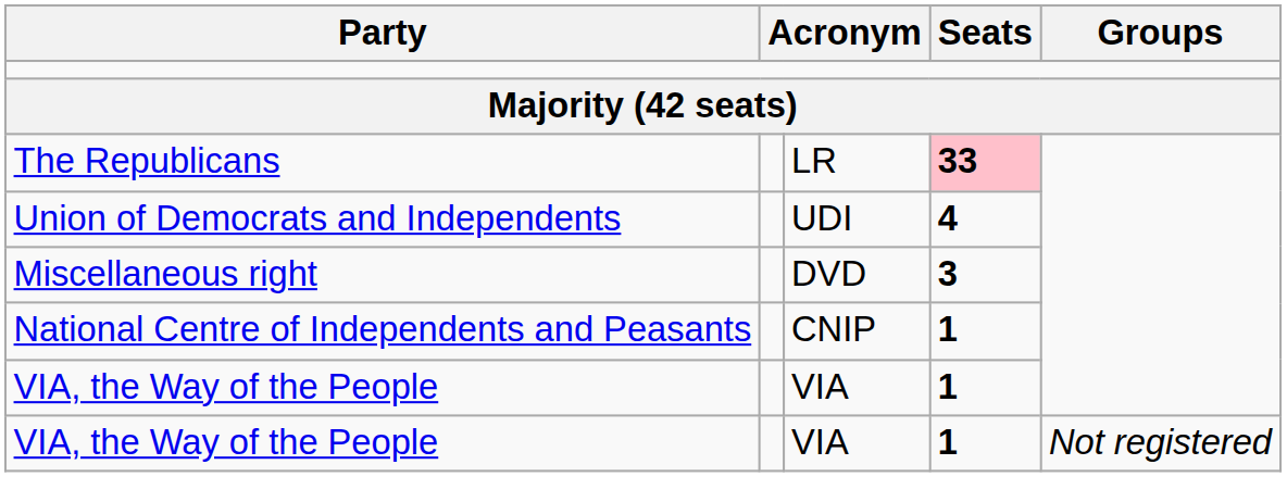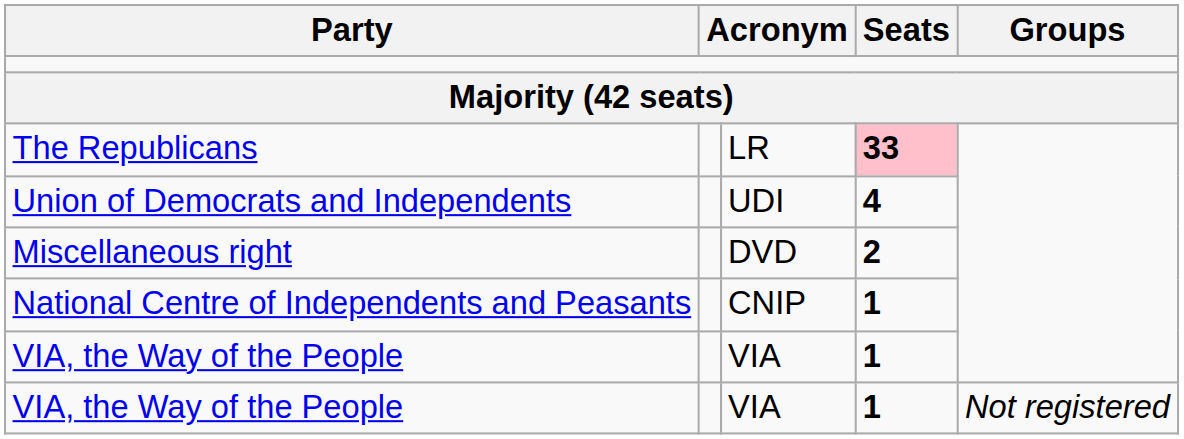 <table class="wikitable">
 <tr>
 <th>Party</th>
 <th colspan="2">Acronym</th>
 <th>Seats</th>
 <th>Groups</th>
 </tr>
 <tr>
 <td colspan="5"></td>
 </tr>
 <tr>
 <th colspan="5"><strong>Majority</strong> (42 seats)</th>
 </tr>
 <tr>
 <td><a href='#'>The Republicans</a></td>
 <td></td>
 <td>LR</td>
 <td style="background: pink;"><strong>33</strong></td>
 <td rowspan="5"></td>
 </tr>
 <tr>
 <td><a href='#'>Union of Democrats and Independents</a></td>
 <td></td>
 <td>UDI</td>
 <td><strong>4</strong></td>
 </tr>
 <tr>
 <td><a href='#'>Miscellaneous right</a></td>
 <td></td>
 <td>DVD</td>
-<td><strong>3</strong></td>
+<td><strong>2</strong></td>
 </tr>
 <tr>
 <td><a href='#'>National Centre of Independents and Peasants</a></td>
 <td></td>
 <td>CNIP</td>
 <td><strong>1</strong></td>
 </tr>
 <tr>
 <td><a href='#'>VIA, the Way of the People</a></td>
 <td></td>
 <td>VIA</td>
 <td><strong>1</strong></td>
 </tr>
 <tr>
 <td><a href='#'>VIA, the Way of the People</a></td>
 <td></td>
 <td>VIA</td>
 <td><strong>1</strong></td>
 <td rowspan="1"><em>Not registered</em></td>
 </tr>
 </table>
